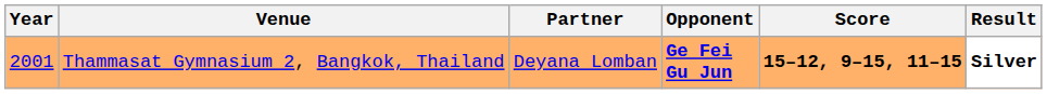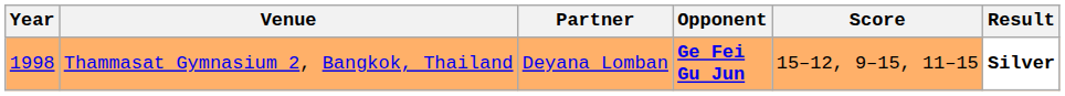 <table class="sortable wikitable" style="font-size: 90%;">
 <tr>
 <th>Year</th>
 <th>Venue</th>
 <th>Partner</th>
 <th>Opponent</th>
 <th>Score</th>
 <th>Result</th>
 </tr>
 <tr style="background:#FFB069">
-<td align="center"><a href='#'>2001</a></td>
+<td align="center"><a href='#'>1998</a></td>
 <td align="left"><a href='#'>Thammasat Gymnasium 2</a>, <a href='#'>Bangkok, Thailand</a></td>
 <td align="left"> <a href='#'>Deyana Lomban</a></td>
 <td align="left"><strong> <a href='#'>Ge Fei</a> <br>  <a href='#'>Gu Jun</a></strong></td>
-<td align="left"><strong>15–12, 9–15, 11–15</strong></td>
+<td align="left">15–12, 9–15, 11–15</td>
 <td style="text-align:left; background:white"> <strong>Silver</strong></td>
 </tr>
 </table>
